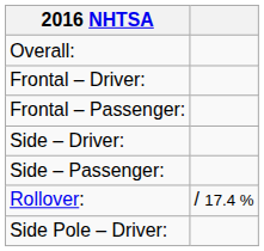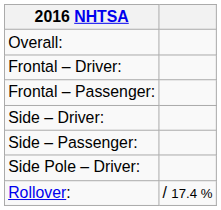 <table class="wikitable">
 <tr>
 <th>2016 <a href='#'>NHTSA</a></th>
 <th></th>
 </tr>
 <tr>
 <td>Overall:</td>
 <td></td>
 </tr>
 <tr>
 <td>Frontal – Driver:</td>
 <td></td>
 </tr>
 <tr>
 <td>Frontal – Passenger:</td>
 <td></td>
 </tr>
 <tr>
 <td>Side – Driver:</td>
 <td></td>
 </tr>
 <tr>
 <td>Side – Passenger:</td>
 <td></td>
 </tr>
 <tr>
+<td>Side Pole – Driver:</td>
+<td></td>
+</tr>
+<tr>
 <td><a href='#'>Rollover</a>:</td>
 <td> / <small>17.4 %</small></td>
 </tr>
-<tr>
-<td>Side Pole – Driver:</td>
-<td></td>
-</tr>
 </table>
